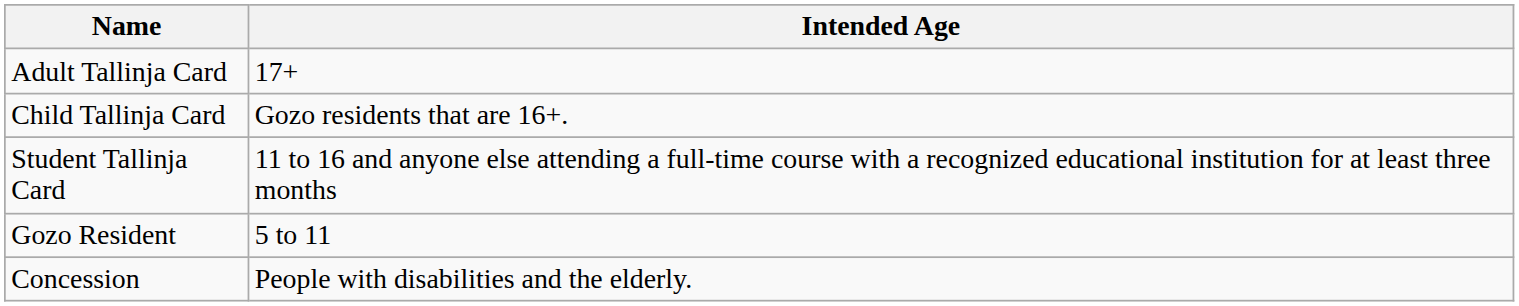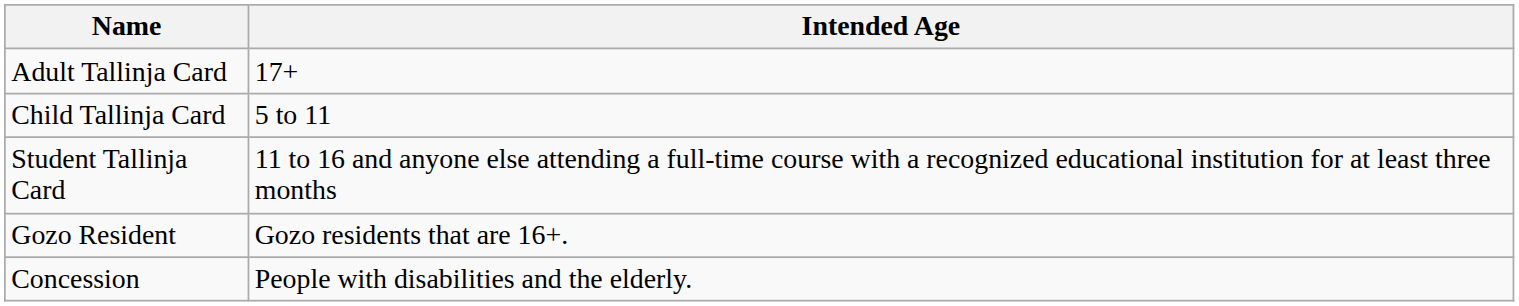 <table class="wikitable">
 <tr>
 <th>Name</th>
 <th>Intended Age</th>
 </tr>
 <tr>
 <td>Adult Tallinja Card</td>
 <td>17+</td>
 </tr>
 <tr>
 <td>Child Tallinja Card</td>
-<td>Gozo residents that are 16+.</td>
+<td>5 to 11</td>
 </tr>
 <tr>
 <td>Student Tallinja Card</td>
 <td>11 to 16 and anyone else attending a full-time course with a recognized educational institution for at least three months</td>
 </tr>
 <tr>
 <td>Gozo Resident</td>
-<td>5 to 11</td>
+<td>Gozo residents that are 16+.</td>
 </tr>
 <tr>
 <td>Concession</td>
 <td>People with disabilities and the elderly.</td>
 </tr>
 </table>
